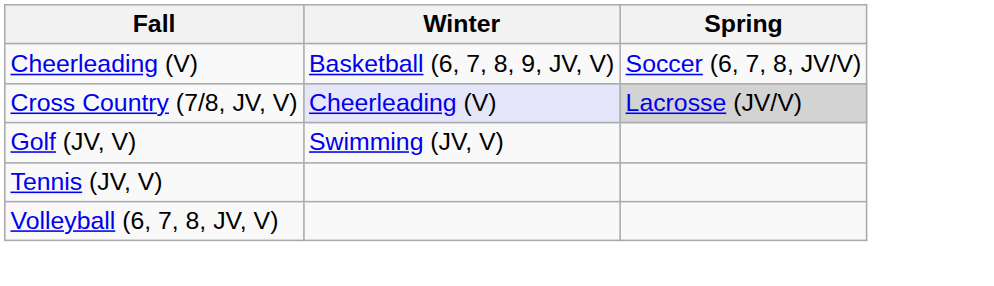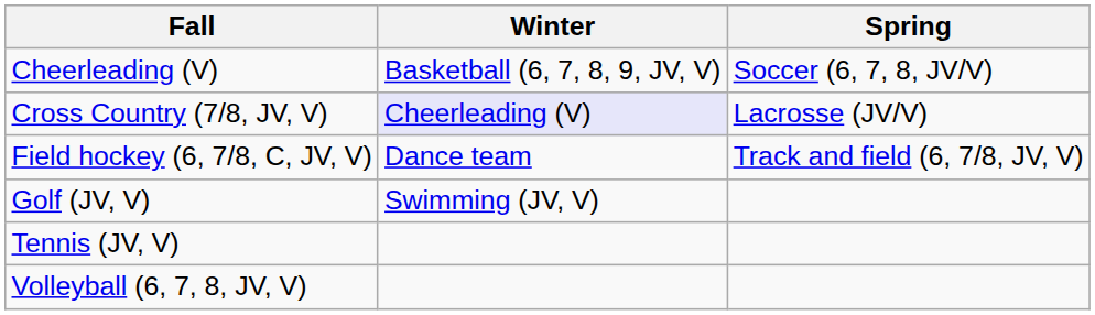 <table class="wikitable">
 <tr>
 <th><strong>Fall</strong></th>
 <th><strong>Winter</strong></th>
 <th><strong>Spring</strong></th>
 </tr>
 <tr>
 <td><a href='#'>Cheerleading</a> (V)</td>
 <td><a href='#'>Basketball</a> (6, 7, 8, 9, JV, V)</td>
 <td><a href='#'>Soccer</a> (6, 7, 8, JV/V)</td>
 </tr>
 <tr>
 <td><a href='#'>Cross Country</a> (7/8, JV, V)</td>
 <td style="background: lavender;"><a href='#'>Cheerleading</a> (V)</td>
-<td style="background: lightgrey;"><a href='#'>Lacrosse</a> (JV/V)</td>
+<td><a href='#'>Lacrosse</a> (JV/V)</td>
+</tr>
+<tr>
+<td><a href='#'>Field hockey</a> (6, 7/8, C, JV, V)</td>
+<td><a href='#'>Dance team</a></td>
+<td><a href='#'>Track and field</a> (6, 7/8, JV, V)</td>
 </tr>
 <tr>
 <td><a href='#'>Golf</a> (JV, V)</td>
 <td><a href='#'>Swimming</a> (JV, V)</td>
 <td></td>
 </tr>
 <tr>
 <td><a href='#'>Tennis</a> (JV, V)</td>
 <td></td>
 <td></td>
 </tr>
 <tr>
 <td><a href='#'>Volleyball</a> (6, 7, 8, JV, V)</td>
 <td></td>
 <td></td>
 </tr>
 </table>
